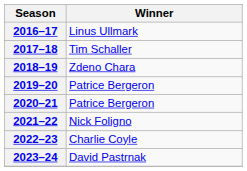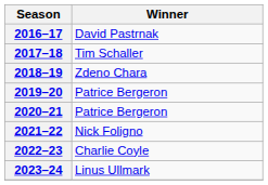 <table class="wikitable">
 <tr>
 <th scope="col" style="width:5em">Season</th>
 <th scope="col" style="width:15em">Winner</th>
 </tr>
 <tr>
 <th scope="row"><a href='#'>2016–17</a></th>
-<td><a href='#'>Linus Ullmark</a></td>
+<td><a href='#'>David Pastrnak</a></td>
 </tr>
 <tr>
 <th scope="row"><a href='#'>2017–18</a></th>
 <td><a href='#'>Tim Schaller</a></td>
 </tr>
 <tr>
 <th scope="row"><a href='#'>2018–19</a></th>
 <td><a href='#'>Zdeno Chara</a></td>
 </tr>
 <tr>
 <th scope="row"><a href='#'>2019–20</a></th>
 <td><a href='#'>Patrice Bergeron</a></td>
 </tr>
 <tr>
 <th scope="row"><a href='#'>2020–21</a></th>
 <td><a href='#'>Patrice Bergeron</a></td>
 </tr>
 <tr>
 <th scope="row"><a href='#'>2021–22</a></th>
 <td><a href='#'>Nick Foligno</a></td>
 </tr>
 <tr>
 <th scope="row"><a href='#'>2022–23</a></th>
 <td><a href='#'>Charlie Coyle</a></td>
 </tr>
 <tr>
 <th scope="row"><a href='#'>2023–24</a></th>
-<td><a href='#'>David Pastrnak</a></td>
+<td><a href='#'>Linus Ullmark</a></td>
 </tr>
 <tr>
 </tr>
 </table>
